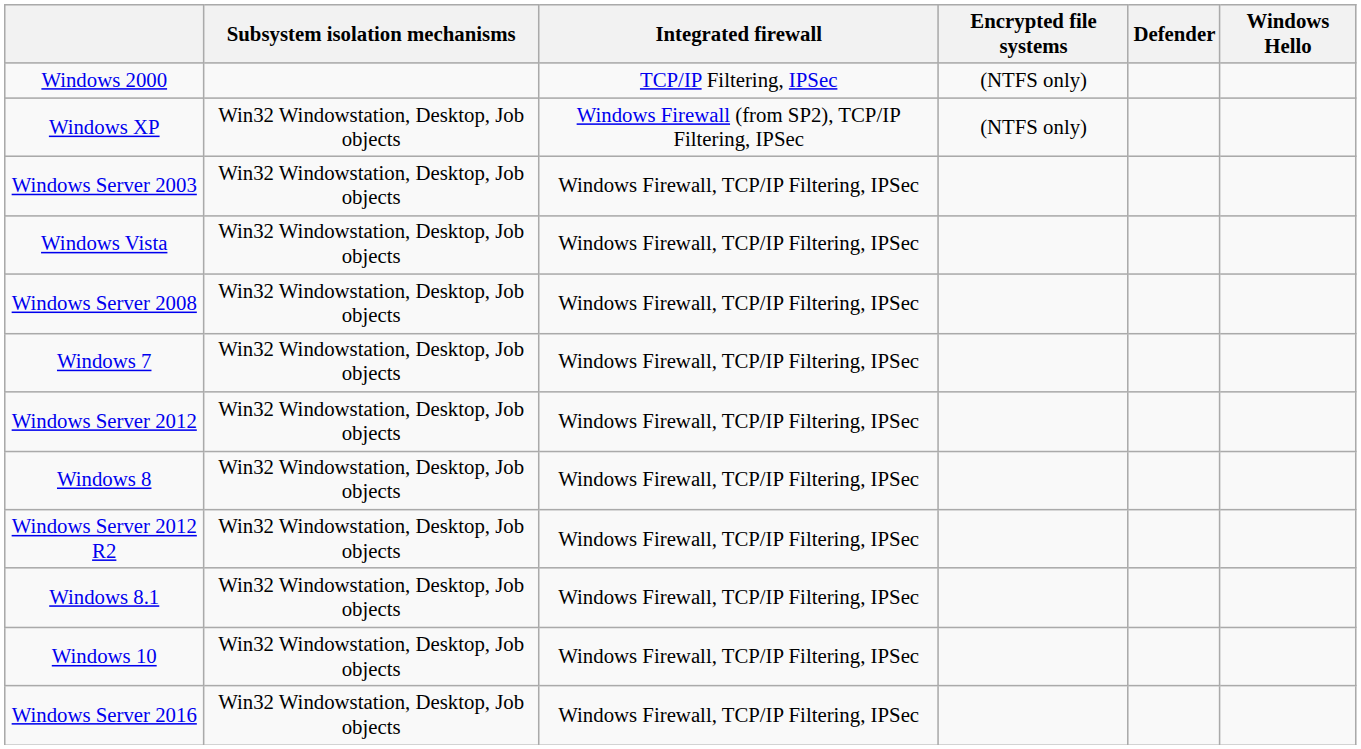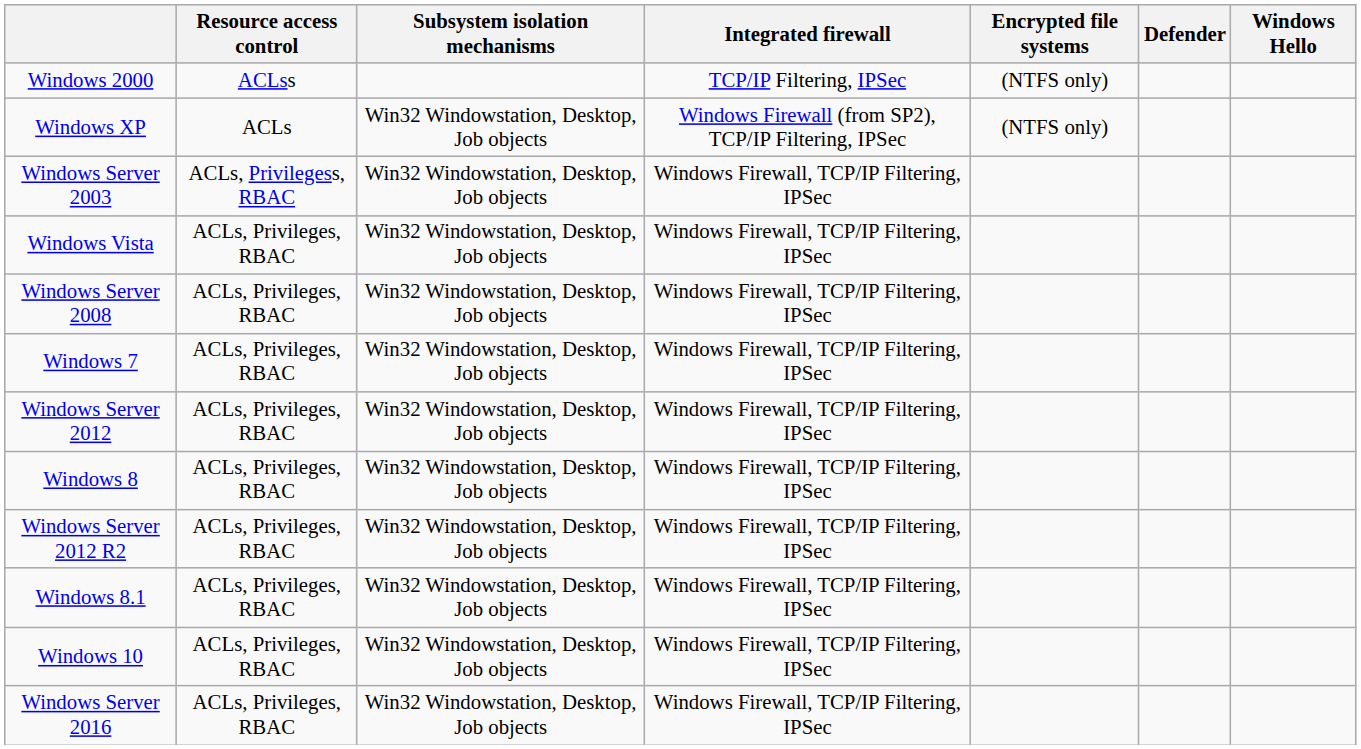 <table class="wikitable sortable" style=font-size:85%;text-align:center;width:100%>
 <tr>
 <th></th>
+<th>Resource access control</th>
 <th>Subsystem isolation mechanisms</th>
 <th>Integrated firewall</th>
 <th>Encrypted file systems</th>
 <th>Defender</th>
 <th>Windows Hello</th>
 </tr>
 <tr>
 <td><a href='#'>Windows 2000</a></td>
+<td><a href='#'>ACLs</a>s</td>
 <td></td>
 <td><a href='#'>TCP/IP</a> Filtering, <a href='#'>IPSec</a></td>
 <td> (NTFS only)</td>
 <td></td>
 <td></td>
 </tr>
 <tr>
 <td><a href='#'>Windows XP</a></td>
+<td>ACLs</td>
 <td>Win32 Windowstation, Desktop, Job objects</td>
 <td><a href='#'>Windows Firewall</a> (from SP2), TCP/IP Filtering, IPSec</td>
 <td> (NTFS only)</td>
 <td></td>
 <td></td>
 </tr>
 <tr>
 <td><a href='#'>Windows Server 2003</a></td>
+<td>ACLs, <a href='#'>Privileges</a>s, <a href='#'>RBAC</a></td>
 <td>Win32 Windowstation, Desktop, Job objects</td>
 <td>Windows Firewall, TCP/IP Filtering, IPSec</td>
 <td></td>
 <td></td>
 <td></td>
 </tr>
 <tr>
 <td><a href='#'>Windows Vista</a></td>
+<td>ACLs, Privileges, RBAC</td>
 <td>Win32 Windowstation, Desktop, Job objects</td>
 <td>Windows Firewall, TCP/IP Filtering, IPSec</td>
 <td></td>
 <td></td>
 <td></td>
 </tr>
 <tr>
 <td><a href='#'>Windows Server 2008</a></td>
+<td>ACLs, Privileges, RBAC</td>
 <td>Win32 Windowstation, Desktop, Job objects</td>
 <td>Windows Firewall, TCP/IP Filtering, IPSec</td>
 <td></td>
 <td></td>
 <td></td>
 </tr>
 <tr>
 <td><a href='#'>Windows 7</a></td>
+<td>ACLs, Privileges, RBAC</td>
 <td>Win32 Windowstation, Desktop, Job objects</td>
 <td>Windows Firewall, TCP/IP Filtering, IPSec</td>
 <td></td>
 <td></td>
 <td></td>
 </tr>
 <tr>
 <td><a href='#'>Windows Server 2012</a></td>
+<td>ACLs, Privileges, RBAC</td>
 <td>Win32 Windowstation, Desktop, Job objects</td>
 <td>Windows Firewall, TCP/IP Filtering, IPSec</td>
 <td></td>
 <td></td>
 <td></td>
 </tr>
 <tr>
 <td><a href='#'>Windows 8</a></td>
+<td>ACLs, Privileges, RBAC</td>
 <td>Win32 Windowstation, Desktop, Job objects</td>
 <td>Windows Firewall, TCP/IP Filtering, IPSec</td>
 <td></td>
 <td></td>
 <td></td>
 </tr>
 <tr>
 <td><a href='#'>Windows Server 2012 R2</a></td>
+<td>ACLs, Privileges, RBAC</td>
 <td>Win32 Windowstation, Desktop, Job objects</td>
 <td>Windows Firewall, TCP/IP Filtering, IPSec</td>
 <td></td>
 <td></td>
 <td></td>
 </tr>
 <tr>
 <td><a href='#'>Windows 8.1</a></td>
+<td>ACLs, Privileges, RBAC</td>
 <td>Win32 Windowstation, Desktop, Job objects</td>
 <td>Windows Firewall, TCP/IP Filtering, IPSec</td>
 <td></td>
 <td></td>
 <td></td>
 </tr>
 <tr>
 <td><a href='#'>Windows 10</a></td>
+<td>ACLs, Privileges, RBAC</td>
 <td>Win32 Windowstation, Desktop, Job objects</td>
 <td>Windows Firewall, TCP/IP Filtering, IPSec</td>
 <td></td>
 <td></td>
 <td></td>
 </tr>
 <tr>
 <td><a href='#'>Windows Server 2016</a></td>
+<td>ACLs, Privileges, RBAC</td>
 <td>Win32 Windowstation, Desktop, Job objects</td>
 <td>Windows Firewall, TCP/IP Filtering, IPSec</td>
 <td></td>
 <td></td>
 <td></td>
 </tr>
 </table>
